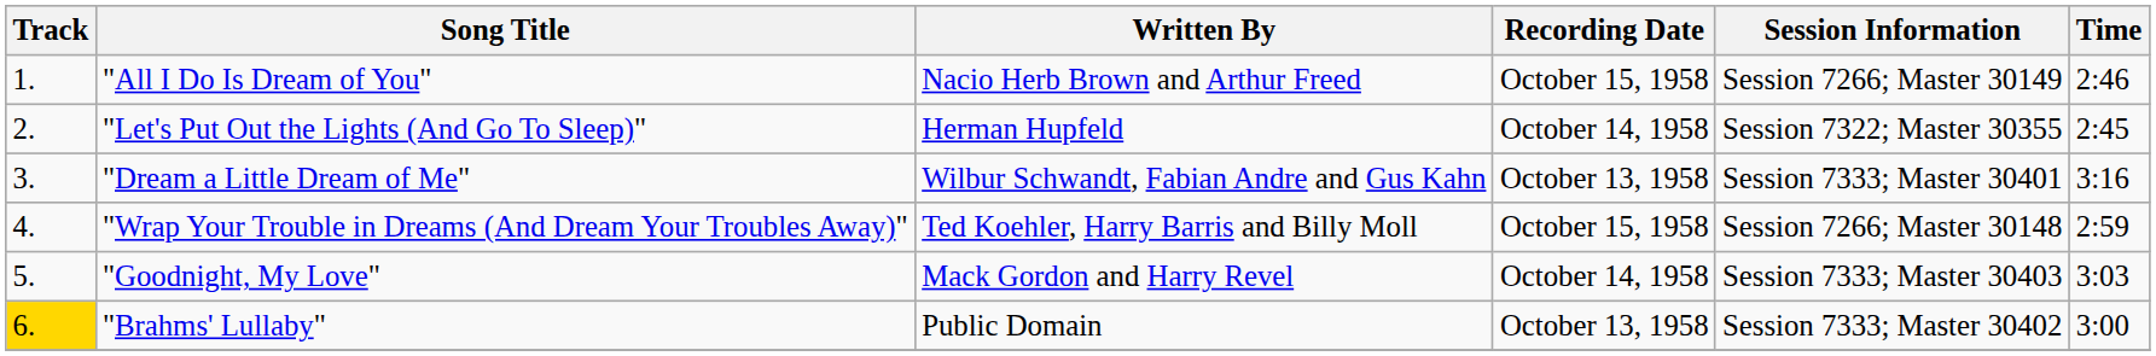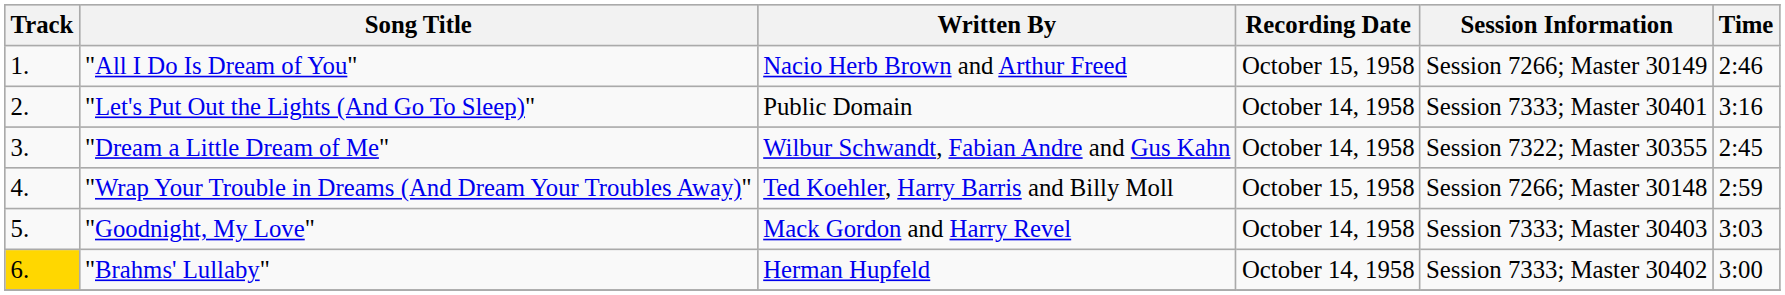 <table class="wikitable" style="font-size:95%;">
 <tr>
 <th>Track</th>
 <th>Song Title</th>
 <th>Written By</th>
 <th>Recording Date</th>
 <th>Session Information</th>
 <th>Time</th>
 </tr>
 <tr>
 <td>1.</td>
 <td>"<a href='#'>All I Do Is Dream of You</a>"</td>
 <td><a href='#'>Nacio Herb Brown</a> and <a href='#'>Arthur Freed</a></td>
 <td>October 15, 1958</td>
 <td>Session 7266; Master 30149</td>
 <td>2:46</td>
 </tr>
 <tr>
 <td>2.</td>
 <td>"<a href='#'>Let's Put Out the Lights (And Go To Sleep)</a>"</td>
-<td><a href='#'>Herman Hupfeld</a></td>
+<td>Public Domain</td>
 <td>October 14, 1958</td>
-<td>Session 7322; Master 30355</td>
-<td>2:45</td>
+<td>Session 7333; Master 30401</td>
+<td>3:16</td>
 </tr>
 <tr>
 <td>3.</td>
 <td>"<a href='#'>Dream a Little Dream of Me</a>"</td>
 <td><a href='#'>Wilbur Schwandt</a>, <a href='#'>Fabian Andre</a> and <a href='#'>Gus Kahn</a></td>
-<td>October 13, 1958</td>
-<td>Session 7333; Master 30401</td>
-<td>3:16</td>
+<td>October 14, 1958</td>
+<td>Session 7322; Master 30355</td>
+<td>2:45</td>
 </tr>
 <tr>
 <td>4.</td>
 <td>"<a href='#'>Wrap Your Trouble in Dreams (And Dream Your Troubles Away)</a>"</td>
 <td><a href='#'>Ted Koehler</a>, <a href='#'>Harry Barris</a> and Billy Moll</td>
 <td>October 15, 1958</td>
 <td>Session 7266; Master 30148</td>
 <td>2:59</td>
 </tr>
 <tr>
 <td>5.</td>
 <td>"<a href='#'>Goodnight, My Love</a>"</td>
 <td><a href='#'>Mack Gordon</a> and <a href='#'>Harry Revel</a></td>
 <td>October 14, 1958</td>
 <td>Session 7333; Master 30403</td>
 <td>3:03</td>
 </tr>
 <tr>
 <td style="background: gold;">6.</td>
 <td>"<a href='#'>Brahms' Lullaby</a>"</td>
-<td>Public Domain</td>
-<td>October 13, 1958</td>
+<td><a href='#'>Herman Hupfeld</a></td>
+<td>October 14, 1958</td>
 <td>Session 7333; Master 30402</td>
 <td>3:00</td>
 </tr>
 <tr>
 </tr>
 </table>
